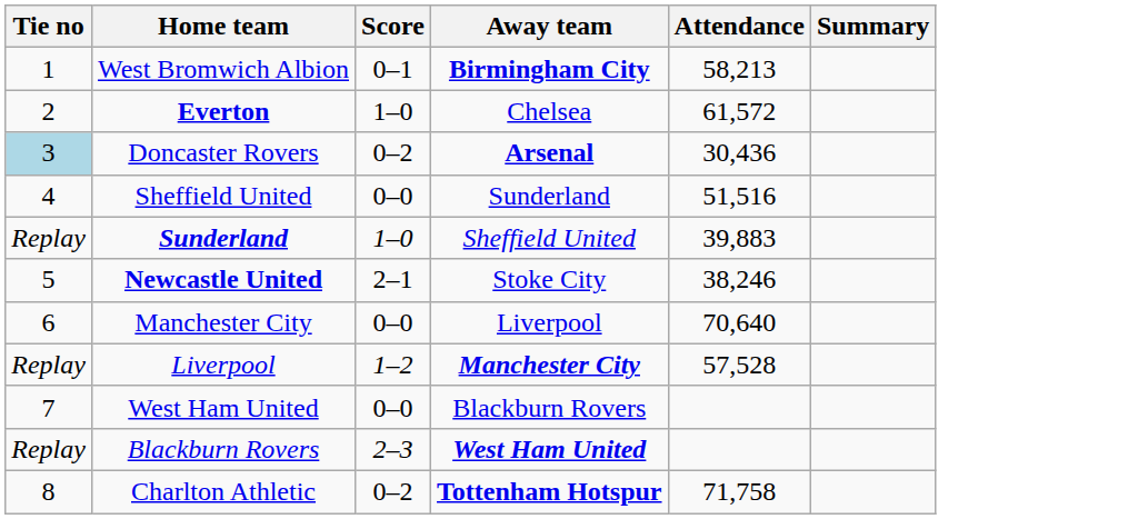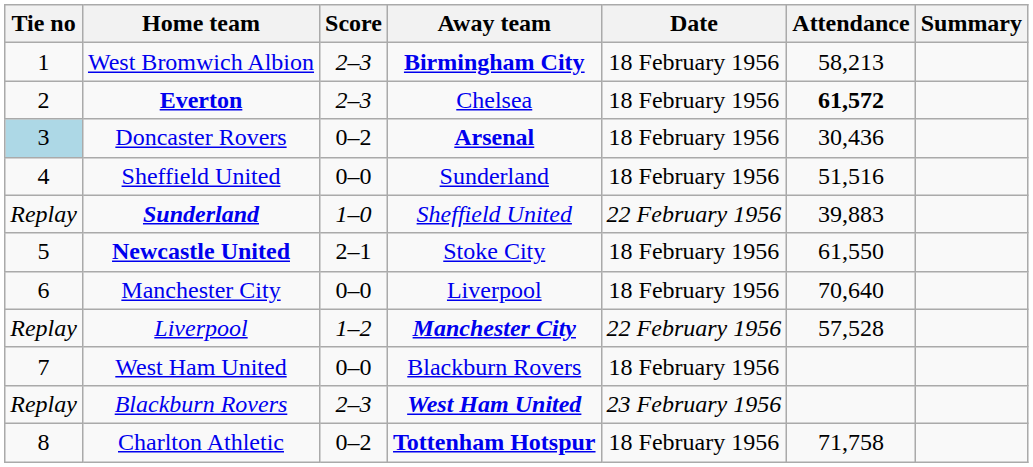 <table class="wikitable" style="text-align: center">
 <tr>
 <th>Tie no</th>
 <th>Home team</th>
 <th>Score</th>
 <th>Away team</th>
+<th>Date</th>
 <th>Attendance</th>
 <th>Summary</th>
 </tr>
 <tr>
 <td>1</td>
 <td><a href='#'>West Bromwich Albion</a></td>
-<td>0–1</td>
+<td><em>2–3</em></td>
 <td><strong><a href='#'>Birmingham City</a></strong></td>
+<td>18 February 1956</td>
 <td>58,213</td>
 <td></td>
 </tr>
 <tr>
 <td>2</td>
 <td><strong><a href='#'>Everton</a></strong></td>
-<td>1–0</td>
+<td><em>2–3</em></td>
 <td><a href='#'>Chelsea</a></td>
-<td>61,572</td>
+<td>18 February 1956</td>
+<td><strong>61,572</strong></td>
 <td></td>
 </tr>
 <tr>
 <td style="background: lightblue;">3</td>
 <td><a href='#'>Doncaster Rovers</a></td>
 <td>0–2</td>
 <td><strong><a href='#'>Arsenal</a></strong></td>
+<td>18 February 1956</td>
 <td>30,436</td>
 <td></td>
 </tr>
 <tr>
 <td>4</td>
 <td><a href='#'>Sheffield United</a></td>
 <td>0–0</td>
 <td><a href='#'>Sunderland</a></td>
+<td>18 February 1956</td>
 <td>51,516</td>
 <td></td>
 </tr>
 <tr>
 <td><em>Replay</em></td>
 <td><strong><em><a href='#'>Sunderland</a></em></strong></td>
 <td><em>1–0</em></td>
 <td><em><a href='#'>Sheffield United</a></em></td>
+<td><em>22 February 1956</em></td>
 <td>39,883</td>
 <td></td>
 </tr>
 <tr>
 <td>5</td>
 <td><strong><a href='#'>Newcastle United</a></strong></td>
 <td>2–1</td>
 <td><a href='#'>Stoke City</a></td>
-<td>38,246</td>
+<td>18 February 1956</td>
+<td>61,550</td>
 <td></td>
 </tr>
 <tr>
 <td>6</td>
 <td><a href='#'>Manchester City</a></td>
 <td>0–0</td>
 <td><a href='#'>Liverpool</a></td>
+<td>18 February 1956</td>
 <td>70,640</td>
 <td></td>
 </tr>
 <tr>
 <td><em>Replay</em></td>
 <td><em><a href='#'>Liverpool</a></em></td>
 <td><em>1–2</em></td>
 <td><strong><em><a href='#'>Manchester City</a></em></strong></td>
+<td><em>22 February 1956</em></td>
 <td>57,528</td>
 <td></td>
 </tr>
 <tr>
 <td>7</td>
 <td><a href='#'>West Ham United</a></td>
 <td>0–0</td>
 <td><a href='#'>Blackburn Rovers</a></td>
+<td>18 February 1956</td>
 <td></td>
 <td></td>
 </tr>
 <tr>
 <td><em>Replay</em></td>
 <td><em><a href='#'>Blackburn Rovers</a></em></td>
 <td><em>2–3</em></td>
 <td><strong><em><a href='#'>West Ham United</a></em></strong></td>
+<td><em>23 February 1956</em></td>
 <td><em> </em></td>
 <td></td>
 </tr>
 <tr>
 <td>8</td>
 <td><a href='#'>Charlton Athletic</a></td>
 <td>0–2</td>
 <td><strong><a href='#'>Tottenham Hotspur</a></strong></td>
+<td>18 February 1956</td>
 <td>71,758</td>
 <td></td>
 </tr>
 </table>
